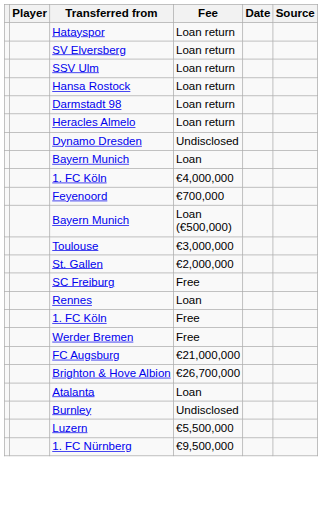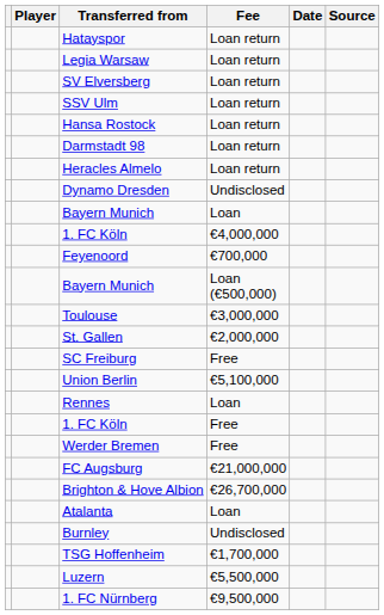 <table class="wikitable plainrowheaders sortable">
 <tr>
 <th></th>
 <th scope="col">Player</th>
 <th>Transferred from</th>
 <th style="width: 65px;">Fee</th>
 <th scope="col">Date</th>
 <th scope="col">Source</th>
 </tr>
 <tr>
 <td align="center"></td>
 <td></td>
 <td> <a href='#'>Hatayspor</a></td>
+<td>Loan return</td>
+<td></td>
+<td></td>
+</tr>
+<tr>
+<td align="center"></td>
+<td></td>
+<td> <a href='#'>Legia Warsaw</a></td>
 <td>Loan return</td>
 <td></td>
 <td></td>
 </tr>
 <tr>
 <td align="center"></td>
 <td></td>
 <td> <a href='#'>SV Elversberg</a></td>
 <td>Loan return</td>
 <td></td>
 <td></td>
 </tr>
 <tr>
 <td align="center"></td>
 <td></td>
 <td> <a href='#'>SSV Ulm</a></td>
 <td>Loan return</td>
 <td></td>
 <td></td>
 </tr>
 <tr>
 <td align="center"></td>
 <td></td>
 <td> <a href='#'>Hansa Rostock</a></td>
 <td>Loan return</td>
 <td></td>
 <td></td>
 </tr>
 <tr>
 <td align="center"></td>
 <td></td>
 <td> <a href='#'>Darmstadt 98</a></td>
 <td>Loan return</td>
 <td></td>
 <td></td>
 </tr>
 <tr>
 <td align="center"></td>
 <td></td>
 <td> <a href='#'>Heracles Almelo</a></td>
 <td>Loan return</td>
 <td></td>
 <td></td>
 </tr>
 <tr>
 <td align="center"></td>
 <td></td>
 <td> <a href='#'>Dynamo Dresden</a></td>
 <td>Undisclosed</td>
 <td></td>
 <td></td>
 </tr>
 <tr>
 <td align="center"></td>
 <td></td>
 <td> <a href='#'>Bayern Munich</a></td>
 <td>Loan</td>
 <td></td>
 <td></td>
 </tr>
 <tr>
 <td align="center"></td>
 <td></td>
 <td> <a href='#'>1. FC Köln</a></td>
 <td>€4,000,000</td>
 <td></td>
 <td></td>
 </tr>
 <tr>
 <td align="center"></td>
 <td></td>
 <td> <a href='#'>Feyenoord</a></td>
 <td>€700,000</td>
 <td></td>
 <td></td>
 </tr>
 <tr>
 <td align="center"></td>
 <td></td>
 <td> <a href='#'>Bayern Munich</a></td>
 <td>Loan (€500,000)</td>
 <td></td>
 <td></td>
 </tr>
 <tr>
 <td align="center"></td>
 <td></td>
 <td> <a href='#'>Toulouse</a></td>
 <td>€3,000,000</td>
 <td></td>
 <td></td>
 </tr>
 <tr>
 <td align="center"></td>
 <td></td>
 <td> <a href='#'>St. Gallen</a></td>
 <td>€2,000,000</td>
 <td></td>
 <td></td>
 </tr>
 <tr>
 <td align="center"></td>
 <td></td>
 <td> <a href='#'>SC Freiburg</a></td>
 <td>Free</td>
 <td></td>
 <td></td>
 </tr>
 <tr>
 <td align="center"></td>
 <td></td>
+<td> <a href='#'>Union Berlin</a></td>
+<td>€5,100,000</td>
+<td></td>
+<td></td>
+</tr>
+<tr>
+<td align="center"></td>
+<td></td>
 <td> <a href='#'>Rennes</a></td>
 <td>Loan</td>
 <td></td>
 <td></td>
 </tr>
 <tr>
 <td align="center"></td>
 <td></td>
 <td> <a href='#'>1. FC Köln</a></td>
 <td>Free</td>
 <td></td>
 <td></td>
 </tr>
 <tr>
 <td align="center"></td>
 <td></td>
 <td> <a href='#'>Werder Bremen</a></td>
 <td>Free</td>
 <td></td>
 <td></td>
 </tr>
 <tr>
 <td align="center"></td>
 <td></td>
 <td> <a href='#'>FC Augsburg</a></td>
 <td>€21,000,000</td>
 <td></td>
 <td></td>
 </tr>
 <tr>
 <td align="center"></td>
 <td></td>
 <td> <a href='#'>Brighton & Hove Albion</a></td>
 <td>€26,700,000</td>
 <td></td>
 <td></td>
 </tr>
 <tr>
 <td align="center"></td>
 <td></td>
 <td> <a href='#'>Atalanta</a></td>
 <td>Loan</td>
 <td></td>
 <td></td>
 </tr>
 <tr>
 <td align="center"></td>
 <td></td>
 <td> <a href='#'>Burnley</a></td>
 <td>Undisclosed</td>
 <td></td>
 <td></td>
 </tr>
 <tr>
 <td align="center"></td>
 <td></td>
+<td> <a href='#'>TSG Hoffenheim</a></td>
+<td>€1,700,000</td>
+<td></td>
+<td></td>
+</tr>
+<tr>
+<td align="center"></td>
+<td></td>
 <td> <a href='#'>Luzern</a></td>
 <td>€5,500,000</td>
 <td></td>
 <td></td>
 </tr>
 <tr>
 <td align="center"></td>
 <td></td>
 <td> <a href='#'>1. FC Nürnberg</a></td>
 <td>€9,500,000</td>
 <td></td>
 <td></td>
 </tr>
 </table>
